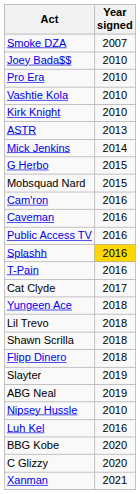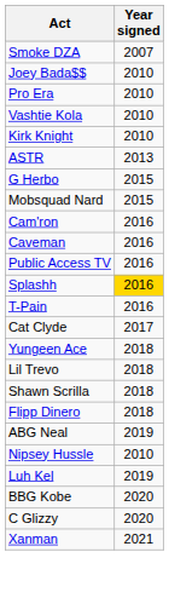 <table class="wikitable">
 <tr style="background:#ccc;">
 <th style="text-align:center;">Act</th>
 <th style="text-align:center;">Year <br>signed</th>
 </tr>
 <tr>
 <td><a href='#'>Smoke DZA</a></td>
 <td style="text-align:center;">2007</td>
 </tr>
 <tr>
 <td><a href='#'>Joey Bada$$</a></td>
 <td style="text-align:center;">2010</td>
 </tr>
 <tr>
 <td><a href='#'>Pro Era</a></td>
 <td style="text-align:center;">2010</td>
 </tr>
 <tr>
 <td><a href='#'>Vashtie Kola</a></td>
 <td style="text-align:center;">2010</td>
 </tr>
 <tr>
 <td><a href='#'>Kirk Knight</a></td>
 <td style="text-align:center;">2010</td>
 </tr>
 <tr>
 <td><a href='#'>ASTR</a></td>
 <td style="text-align:center;">2013</td>
-</tr>
-<tr>
-<td><a href='#'>Mick Jenkins</a></td>
-<td style="text-align:center;">2014</td>
 </tr>
 <tr>
 <td><a href='#'>G Herbo</a></td>
 <td style="text-align:center;">2015</td>
 </tr>
 <tr>
 <td>Mobsquad Nard</td>
 <td style="text-align:center;">2015</td>
 </tr>
 <tr>
 <td><a href='#'>Cam'ron</a></td>
 <td style="text-align:center;">2016</td>
 </tr>
 <tr>
 <td><a href='#'>Caveman</a></td>
 <td style="text-align:center;">2016</td>
 </tr>
 <tr>
 <td><a href='#'>Public Access TV</a></td>
 <td style="text-align:center;">2016</td>
 </tr>
 <tr>
 <td><a href='#'>Splashh</a></td>
 <td style="background: gold; text-align:center;">2016</td>
 </tr>
 <tr>
 <td><a href='#'>T-Pain</a></td>
 <td style="text-align:center;">2016</td>
 </tr>
 <tr>
 <td>Cat Clyde</td>
 <td style="text-align:center;">2017</td>
 </tr>
 <tr>
 <td><a href='#'>Yungeen Ace</a></td>
 <td style="text-align:center;">2018</td>
 </tr>
 <tr>
 <td>Lil Trevo</td>
 <td style="text-align:center;">2018</td>
 </tr>
 <tr>
 <td>Shawn Scrilla</td>
 <td style="text-align:center;">2018</td>
 </tr>
 <tr>
 <td><a href='#'>Flipp Dinero</a></td>
 <td style="text-align:center;">2018</td>
 </tr>
 <tr>
-<td>Slayter</td>
-<td style="text-align:center;">2019</td>
-</tr>
-<tr>
 <td>ABG Neal</td>
 <td style="text-align:center;">2019</td>
 </tr>
 <tr>
 <td><a href='#'>Nipsey Hussle</a></td>
 <td style="text-align:center;">2010</td>
 </tr>
 <tr>
 <td><a href='#'>Luh Kel</a></td>
-<td style="text-align:center;">2016</td>
+<td style="text-align:center;">2019</td>
 </tr>
 <tr>
 <td>BBG Kobe</td>
 <td style="text-align:center;">2020</td>
 </tr>
 <tr>
 <td>C Glizzy</td>
 <td style="text-align:center;">2020</td>
 </tr>
 <tr>
 <td><a href='#'>Xanman</a></td>
 <td style="text-align:center;">2021</td>
 </tr>
 </table>
